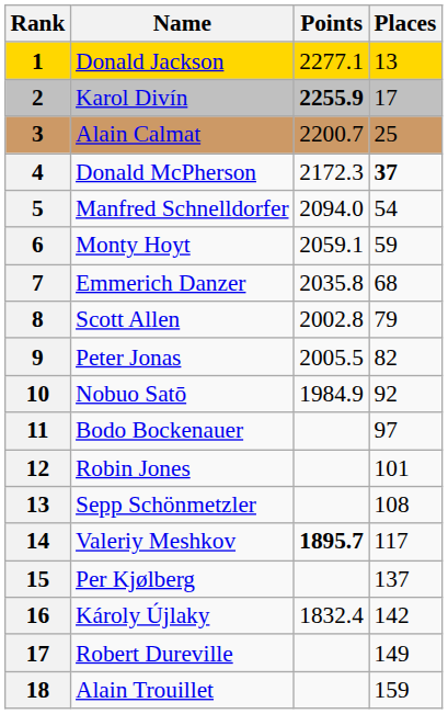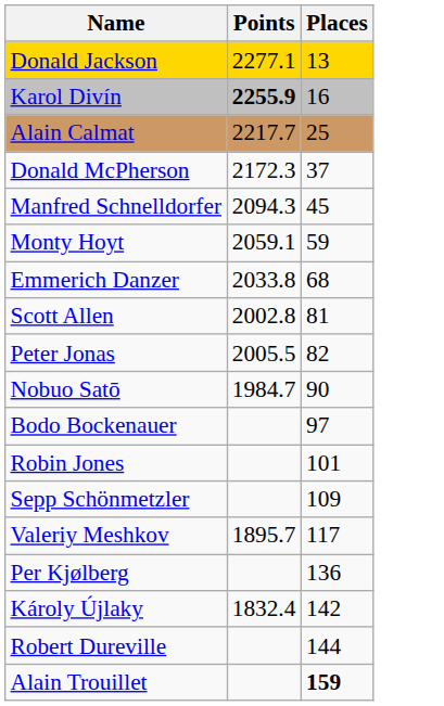 <table class="wikitable">
 <tr>
-<th>Rank</th>
 <th>Name</th>
 <th>Points</th>
 <th>Places</th>
 </tr>
 <tr bgcolor=gold>
-<td align=center><strong>1</strong></td>
 <td> <a href='#'>Donald Jackson</a></td>
 <td>2277.1</td>
 <td>13</td>
 </tr>
 <tr bgcolor=silver>
-<td align=center><strong>2</strong></td>
 <td> <a href='#'>Karol Divín</a></td>
 <td><strong>2255.9</strong></td>
-<td>17</td>
+<td>16</td>
 </tr>
 <tr bgcolor=cc9966>
-<td align=center><strong>3</strong></td>
 <td> <a href='#'>Alain Calmat</a></td>
-<td>2200.7</td>
+<td>2217.7</td>
 <td>25</td>
 </tr>
 <tr>
-<th>4</th>
 <td> <a href='#'>Donald McPherson</a></td>
 <td>2172.3</td>
-<td><strong>37</strong></td>
+<td>37</td>
 </tr>
 <tr>
-<th>5</th>
 <td> <a href='#'>Manfred Schnelldorfer</a></td>
-<td>2094.0</td>
-<td>54</td>
+<td>2094.3</td>
+<td>45</td>
 </tr>
 <tr>
-<th>6</th>
 <td> <a href='#'>Monty Hoyt</a></td>
 <td>2059.1</td>
 <td>59</td>
 </tr>
 <tr>
-<th>7</th>
 <td> <a href='#'>Emmerich Danzer</a></td>
-<td>2035.8</td>
+<td>2033.8</td>
 <td>68</td>
 </tr>
 <tr>
-<th>8</th>
 <td> <a href='#'>Scott Allen</a></td>
 <td>2002.8</td>
-<td>79</td>
+<td>81</td>
 </tr>
 <tr>
-<th>9</th>
 <td> <a href='#'>Peter Jonas</a></td>
 <td>2005.5</td>
 <td>82</td>
 </tr>
 <tr>
-<th>10</th>
 <td> <a href='#'>Nobuo Satō</a></td>
-<td>1984.9</td>
-<td>92</td>
+<td>1984.7</td>
+<td>90</td>
 </tr>
 <tr>
-<th>11</th>
 <td> <a href='#'>Bodo Bockenauer</a></td>
 <td></td>
 <td>97</td>
 </tr>
 <tr>
-<th>12</th>
 <td> <a href='#'>Robin Jones</a></td>
 <td></td>
 <td>101</td>
 </tr>
 <tr>
-<th>13</th>
 <td> <a href='#'>Sepp Schönmetzler</a></td>
 <td></td>
-<td>108</td>
+<td>109</td>
 </tr>
 <tr>
-<th>14</th>
 <td> <a href='#'>Valeriy Meshkov</a></td>
-<td><strong>1895.7</strong></td>
+<td>1895.7</td>
 <td>117</td>
 </tr>
 <tr>
-<th>15</th>
 <td> <a href='#'>Per Kjølberg</a></td>
 <td></td>
-<td>137</td>
+<td>136</td>
 </tr>
 <tr>
-<th>16</th>
 <td> <a href='#'>Károly Újlaky</a></td>
 <td>1832.4</td>
 <td>142</td>
 </tr>
 <tr>
-<th>17</th>
 <td> <a href='#'>Robert Dureville</a></td>
 <td></td>
-<td>149</td>
+<td>144</td>
 </tr>
 <tr>
-<th>18</th>
 <td> <a href='#'>Alain Trouillet</a></td>
 <td></td>
-<td>159</td>
+<td><strong>159</strong></td>
 </tr>
 </table>
